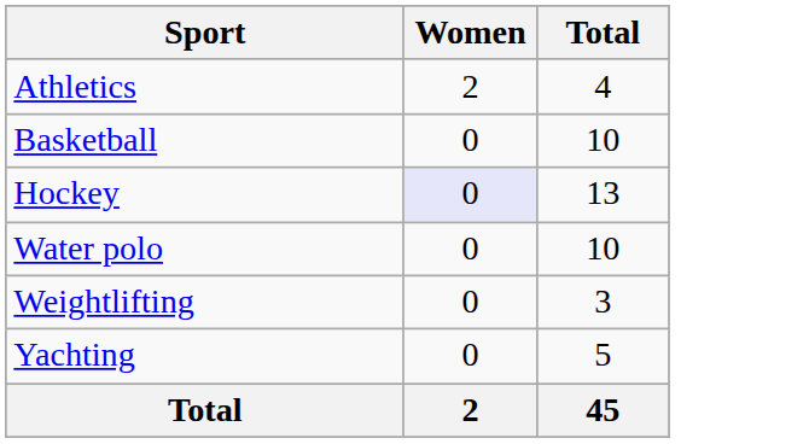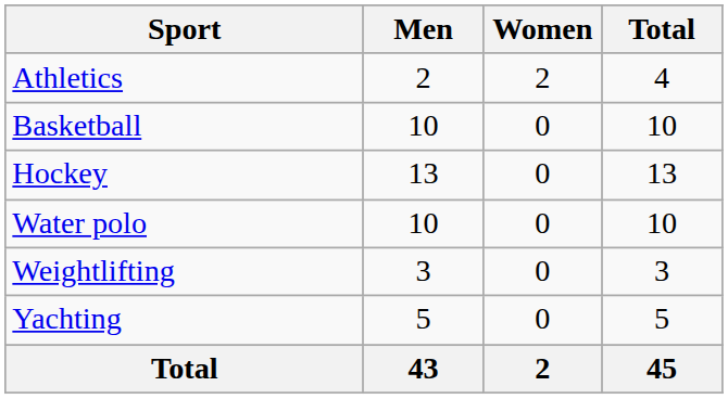 <table class="wikitable sortable" style="text-align:center;">
 <tr>
 <th width="180">Sport</th>
+<th width="55">Men</th>
 <th width="55">Women</th>
 <th width="55">Total</th>
 </tr>
 <tr>
 <td align="left"><a href='#'>Athletics</a></td>
 <td>2</td>
+<td>2</td>
 <td>4</td>
 </tr>
 <tr>
 <td align="left"><a href='#'>Basketball</a></td>
+<td>10</td>
 <td>0</td>
 <td>10</td>
 </tr>
 <tr>
 <td align="left"><a href='#'>Hockey</a></td>
-<td style="background: lavender;">0</td>
+<td>13</td>
+<td>0</td>
 <td>13</td>
 </tr>
 <tr>
 <td align="left"><a href='#'>Water polo</a></td>
+<td>10</td>
 <td>0</td>
 <td>10</td>
 </tr>
 <tr>
 <td align="left"><a href='#'>Weightlifting</a></td>
+<td>3</td>
 <td>0</td>
 <td>3</td>
 </tr>
 <tr>
 <td align="left"><a href='#'>Yachting</a></td>
+<td>5</td>
 <td>0</td>
 <td>5</td>
 </tr>
 <tr class="sortbottom">
 <th>Total</th>
+<th>43</th>
 <th>2</th>
 <th>45</th>
 </tr>
 </table>
